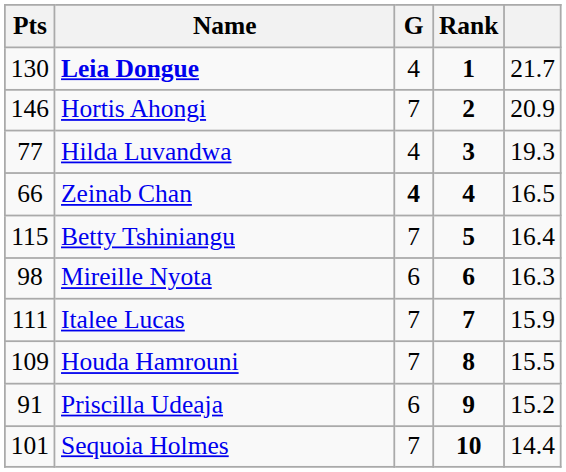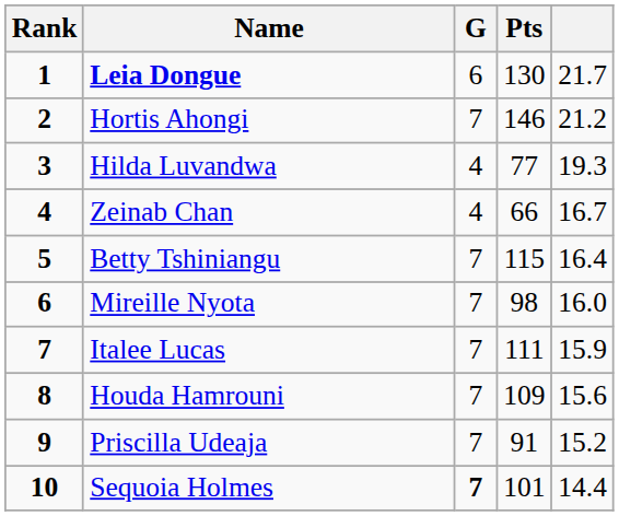 <table class="wikitable" style="text-align:center; font-size:90%;">
 <tr>
-<th width=10px>Pts</th>
+<th width=10px>Rank</th>
 <th width=185px>Name</th>
 <th width=15px>G</th>
-<th width=10px>Rank</th>
+<th width=10px>Pts</th>
 <th width=10px></th>
 </tr>
 <tr>
+<td><strong>1</strong></td>
+<td align=left> <strong><a href='#'>Leia Dongue</a></strong></td>
+<td>6</td>
 <td>130</td>
-<td align=left> <strong><a href='#'>Leia Dongue</a></strong></td>
-<td>4</td>
-<td><strong>1</strong></td>
 <td>21.7</td>
 </tr>
 <tr>
-<td>146</td>
+<td><strong>2</strong></td>
 <td align=left> <a href='#'>Hortis Ahongi</a></td>
 <td>7</td>
-<td><strong>2</strong></td>
-<td>20.9</td>
+<td>146</td>
+<td>21.2</td>
 </tr>
 <tr>
-<td>77</td>
+<td><strong>3</strong></td>
 <td align=left> <a href='#'>Hilda Luvandwa</a></td>
 <td>4</td>
-<td><strong>3</strong></td>
+<td>77</td>
 <td>19.3</td>
 </tr>
 <tr>
+<td><strong>4</strong></td>
+<td align=left> <a href='#'>Zeinab Chan</a></td>
+<td>4</td>
 <td>66</td>
-<td align=left> <a href='#'>Zeinab Chan</a></td>
-<td><strong>4</strong></td>
-<td><strong>4</strong></td>
-<td>16.5</td>
+<td>16.7</td>
 </tr>
 <tr>
-<td>115</td>
+<td><strong>5</strong></td>
 <td align=left> <a href='#'>Betty Tshiniangu</a></td>
 <td>7</td>
-<td><strong>5</strong></td>
+<td>115</td>
 <td>16.4</td>
 </tr>
 <tr>
+<td><strong>6</strong></td>
+<td align=left> <a href='#'>Mireille Nyota</a></td>
+<td>7</td>
 <td>98</td>
-<td align=left> <a href='#'>Mireille Nyota</a></td>
-<td>6</td>
-<td><strong>6</strong></td>
-<td>16.3</td>
+<td>16.0</td>
 </tr>
 <tr>
-<td>111</td>
+<td><strong>7</strong></td>
 <td align=left> <a href='#'>Italee Lucas</a></td>
 <td>7</td>
-<td><strong>7</strong></td>
+<td>111</td>
 <td>15.9</td>
 </tr>
 <tr>
-<td>109</td>
+<td><strong>8</strong></td>
 <td align=left> <a href='#'>Houda Hamrouni</a></td>
 <td>7</td>
-<td><strong>8</strong></td>
-<td>15.5</td>
+<td>109</td>
+<td>15.6</td>
 </tr>
 <tr>
+<td><strong>9</strong></td>
+<td align=left> <a href='#'>Priscilla Udeaja</a></td>
+<td>7</td>
 <td>91</td>
-<td align=left> <a href='#'>Priscilla Udeaja</a></td>
-<td>6</td>
-<td><strong>9</strong></td>
 <td>15.2</td>
 </tr>
 <tr>
+<td><strong>10</strong></td>
+<td align=left> <a href='#'>Sequoia Holmes</a></td>
+<td><strong>7</strong></td>
 <td>101</td>
-<td align=left> <a href='#'>Sequoia Holmes</a></td>
-<td>7</td>
-<td><strong>10</strong></td>
 <td>14.4</td>
 </tr>
 </table>
